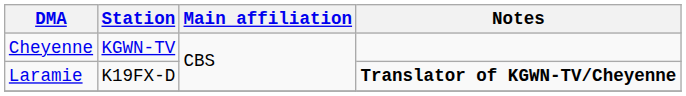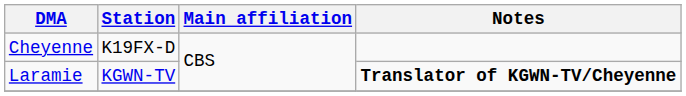 <table class="wikitable">
 <tr>
 <th><a href='#'>DMA</a></th>
 <th><a href='#'>Station</a></th>
 <th><a href='#'>Main affiliation</a> <br>  </th>
 <th>Notes</th>
 </tr>
 <tr>
 <td><a href='#'>Cheyenne</a></td>
-<td><a href='#'>KGWN-TV</a></td>
+<td>K19FX-D</td>
 <td rowspan=2>CBS</td>
 <td></td>
 </tr>
 <tr>
 <td><a href='#'>Laramie</a></td>
-<td>K19FX-D</td>
+<td><a href='#'>KGWN-TV</a></td>
 <td><strong>Translator of KGWN-TV/Cheyenne</strong></td>
 </tr>
 <tr>
 </tr>
 </table>
